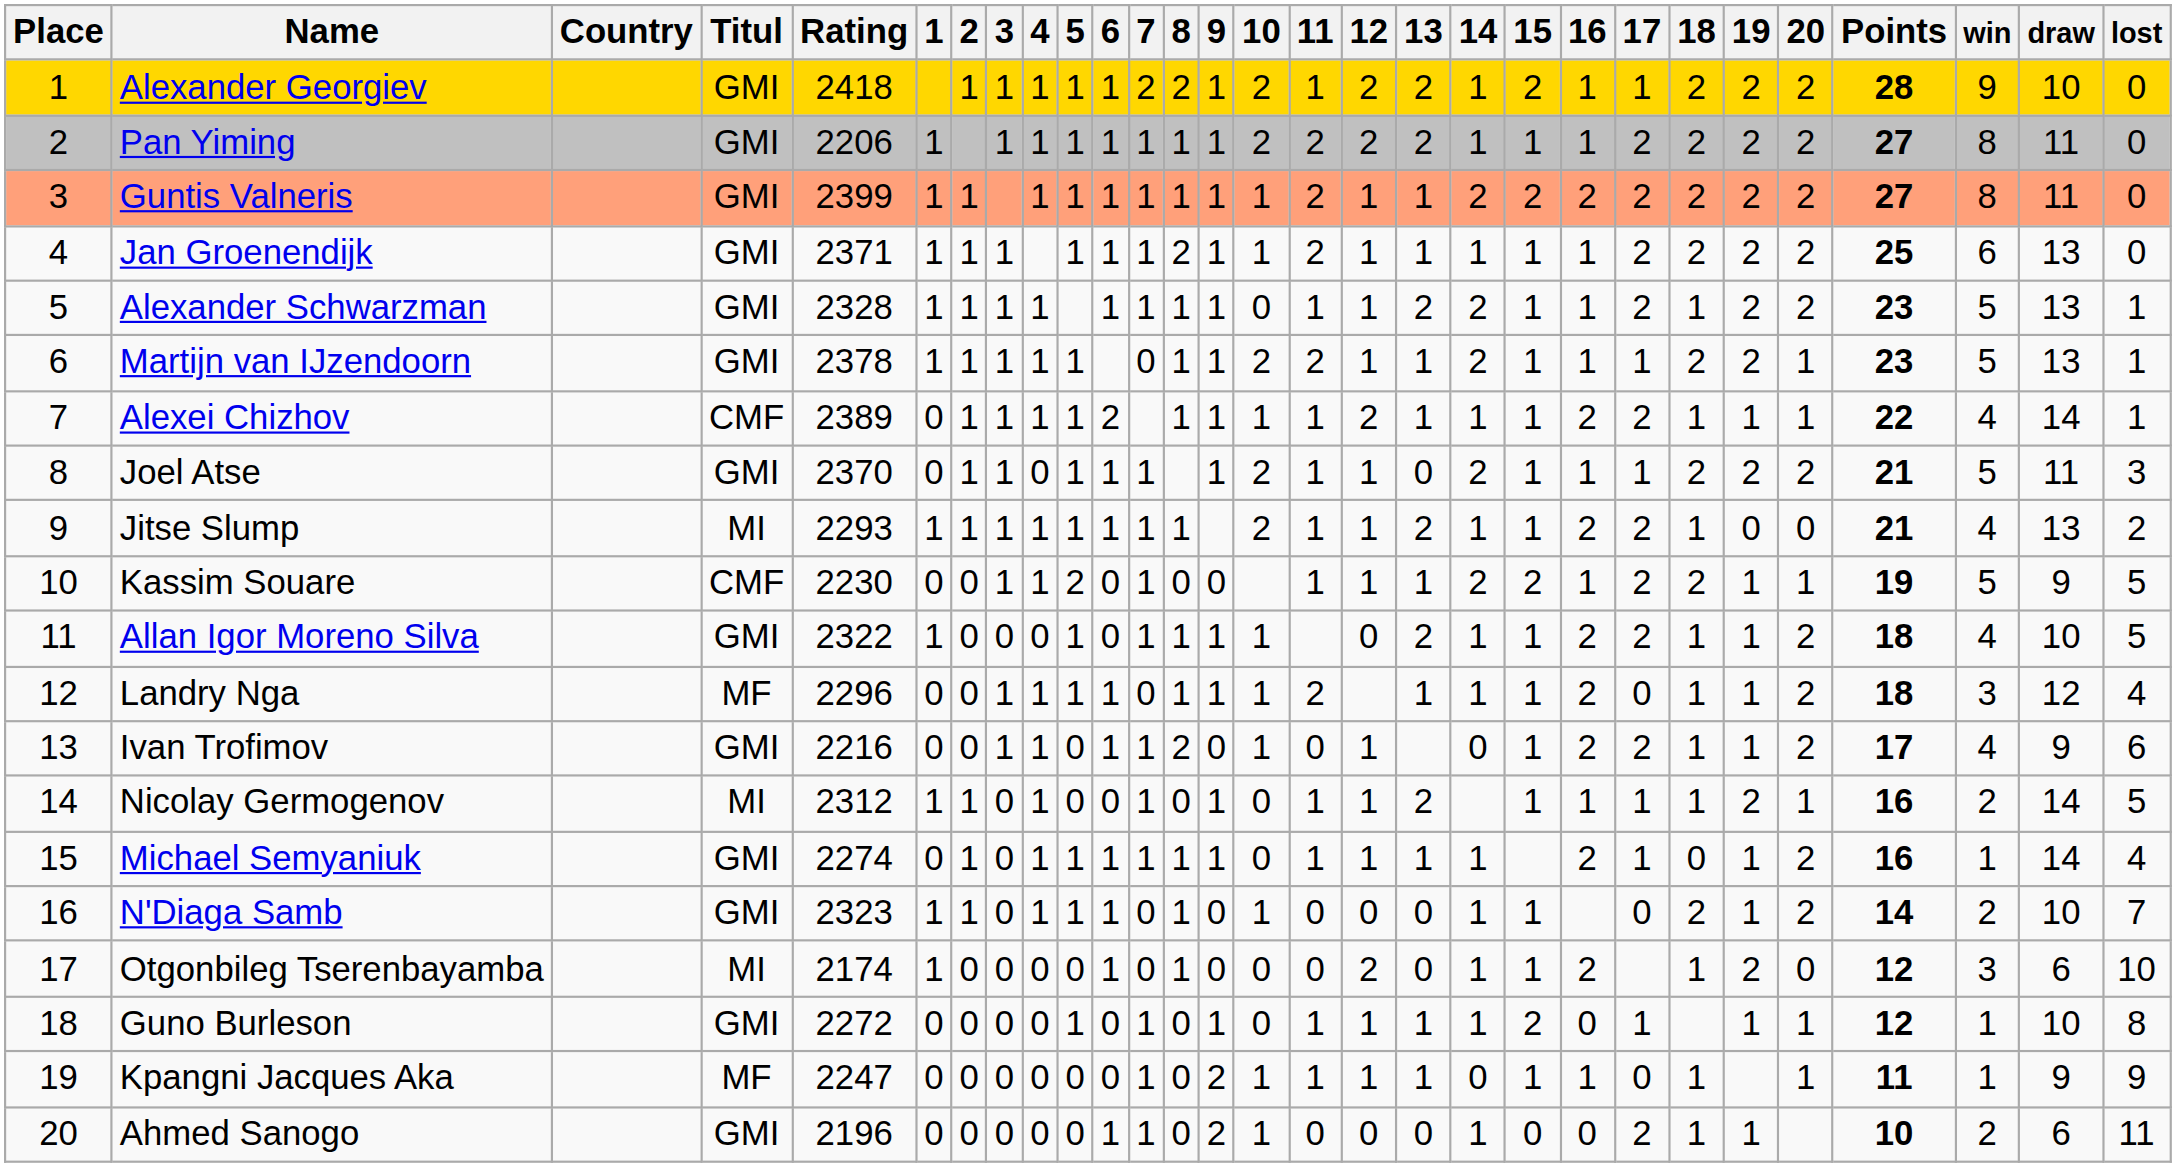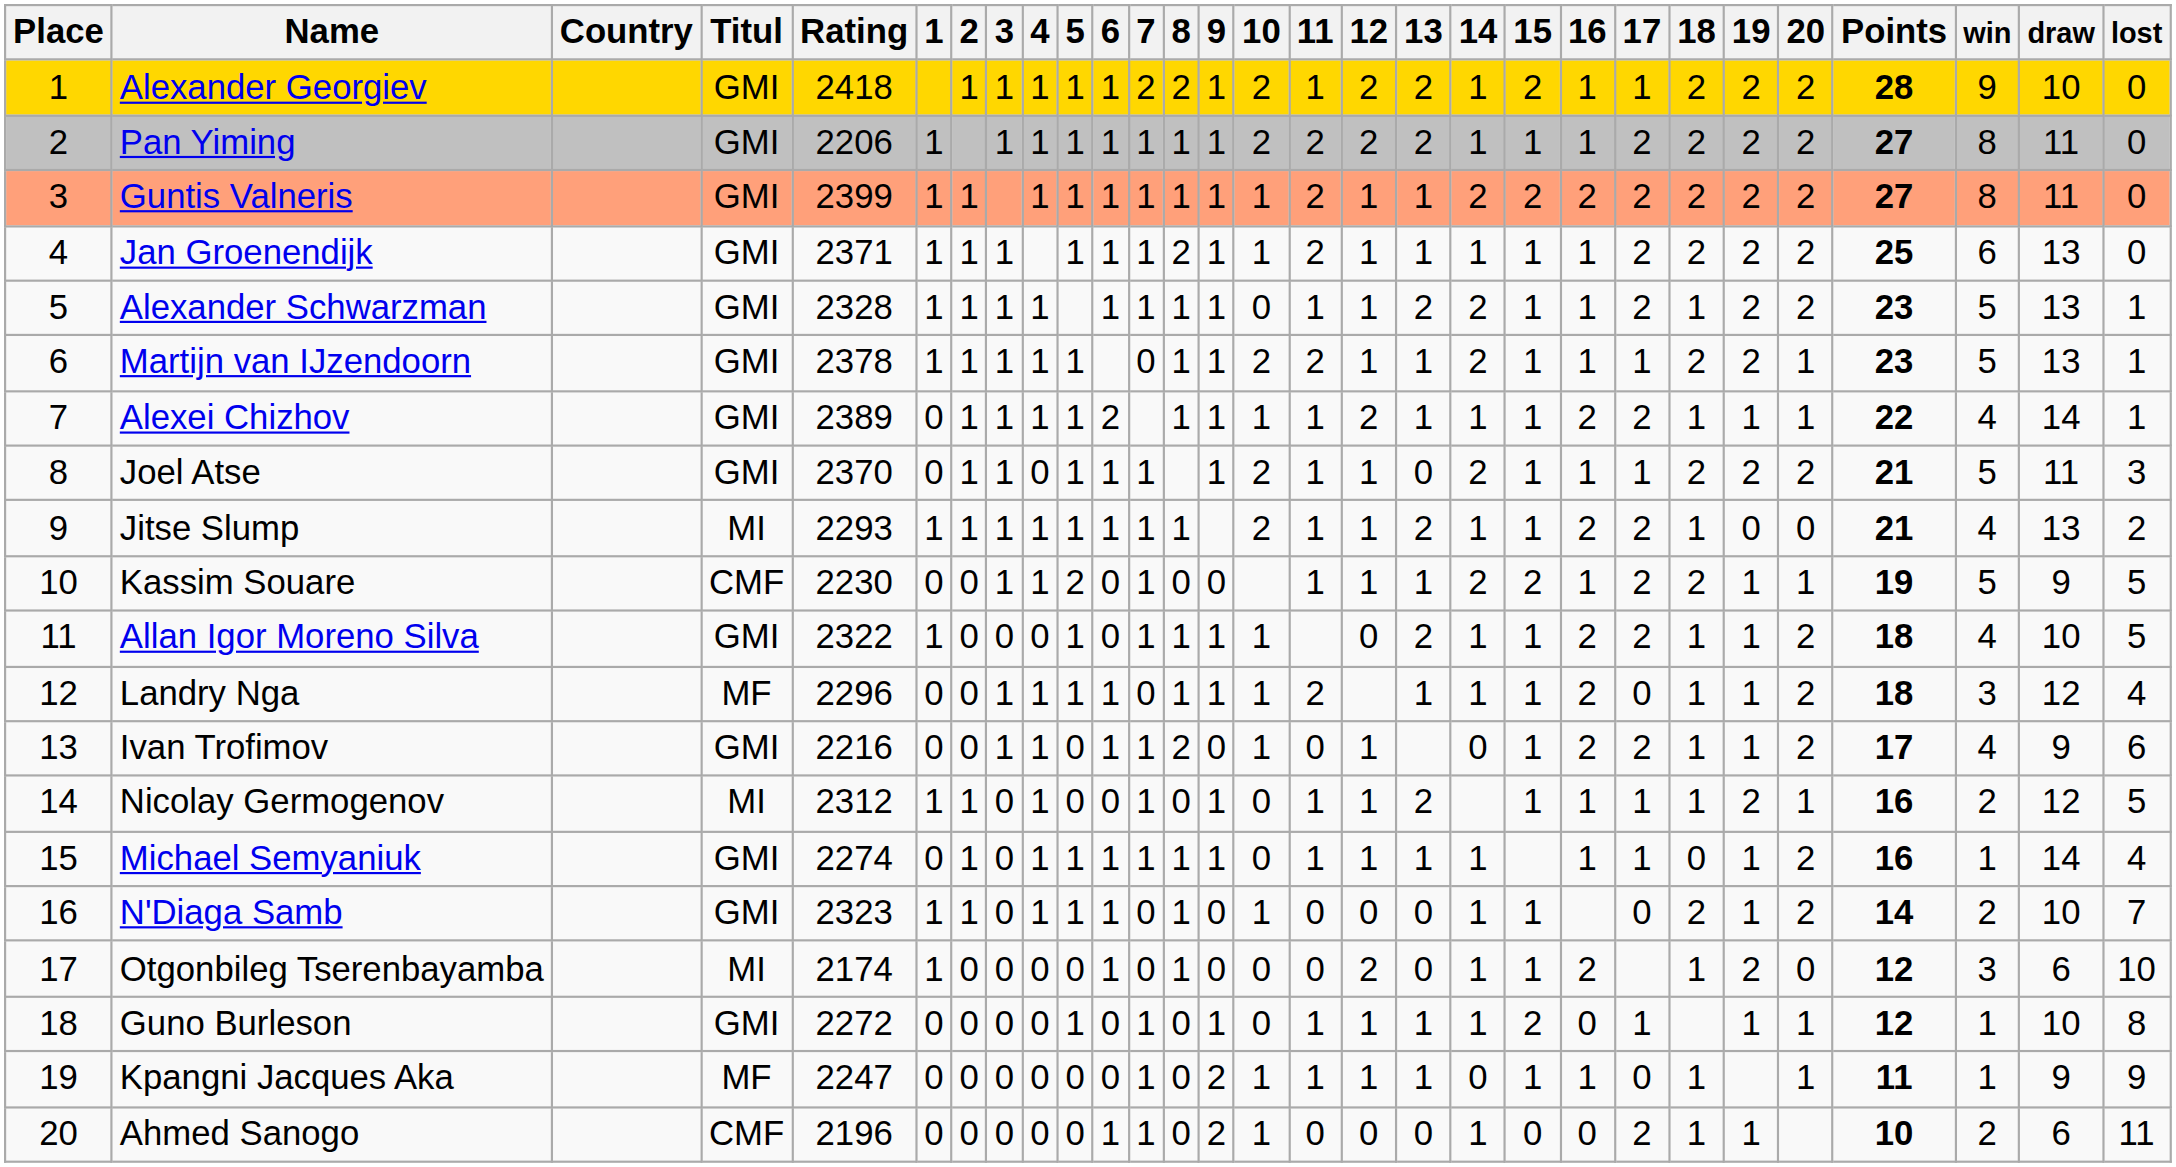 <table class=wikitable style="text-align: center;">
 <tr>
 <th>Place</th>
 <th>Name</th>
 <th>Country</th>
 <th>Titul</th>
 <th>Rating</th>
 <th>1</th>
 <th>2</th>
 <th>3</th>
 <th>4</th>
 <th>5</th>
 <th>6</th>
 <th>7</th>
 <th>8</th>
 <th>9</th>
 <th>10</th>
 <th>11</th>
 <th>12</th>
 <th>13</th>
 <th>14</th>
 <th>15</th>
 <th>16</th>
 <th>17</th>
 <th>18</th>
 <th>19</th>
 <th>20</th>
 <th>Points</th>
 <th><small>win</small></th>
 <th><small>draw</small></th>
 <th><small>lost</small></th>
 </tr>
 <tr bgcolor="gold">
 <td>1</td>
 <td align="left"><a href='#'>Alexander Georgiev</a></td>
 <td align="left"></td>
 <td>GMI</td>
 <td>2418</td>
 <td></td>
 <td>1</td>
 <td>1</td>
 <td>1</td>
 <td>1</td>
 <td>1</td>
 <td>2</td>
 <td>2</td>
 <td>1</td>
 <td>2</td>
 <td>1</td>
 <td>2</td>
 <td>2</td>
 <td>1</td>
 <td>2</td>
 <td>1</td>
 <td>1</td>
 <td>2</td>
 <td>2</td>
 <td>2</td>
 <td><strong>28</strong></td>
 <td>9</td>
 <td>10</td>
 <td>0</td>
 </tr>
 <tr bgcolor="silver">
 <td>2</td>
 <td align="left"><a href='#'>Pan Yiming</a></td>
 <td align="left"></td>
 <td>GMI</td>
 <td>2206</td>
 <td>1</td>
 <td></td>
 <td>1</td>
 <td>1</td>
 <td>1</td>
 <td>1</td>
 <td>1</td>
 <td>1</td>
 <td>1</td>
 <td>2</td>
 <td>2</td>
 <td>2</td>
 <td>2</td>
 <td>1</td>
 <td>1</td>
 <td>1</td>
 <td>2</td>
 <td>2</td>
 <td>2</td>
 <td>2</td>
 <td><strong>27</strong></td>
 <td>8</td>
 <td>11</td>
 <td>0</td>
 </tr>
 <tr bgcolor="lightsalmon">
 <td>3</td>
 <td align="left"><a href='#'>Guntis Valneris</a></td>
 <td align="left"></td>
 <td>GMI</td>
 <td>2399</td>
 <td>1</td>
 <td>1</td>
 <td></td>
 <td>1</td>
 <td>1</td>
 <td>1</td>
 <td>1</td>
 <td>1</td>
 <td>1</td>
 <td>1</td>
 <td>2</td>
 <td>1</td>
 <td>1</td>
 <td>2</td>
 <td>2</td>
 <td>2</td>
 <td>2</td>
 <td>2</td>
 <td>2</td>
 <td>2</td>
 <td><strong>27</strong></td>
 <td>8</td>
 <td>11</td>
 <td>0</td>
 </tr>
 <tr>
 <td>4</td>
 <td align="left"><a href='#'>Jan Groenendijk</a></td>
 <td align="left"></td>
 <td>GMI</td>
 <td>2371</td>
 <td>1</td>
 <td>1</td>
 <td>1</td>
 <td></td>
 <td>1</td>
 <td>1</td>
 <td>1</td>
 <td>2</td>
 <td>1</td>
 <td>1</td>
 <td>2</td>
 <td>1</td>
 <td>1</td>
 <td>1</td>
 <td>1</td>
 <td>1</td>
 <td>2</td>
 <td>2</td>
 <td>2</td>
 <td>2</td>
 <td><strong>25</strong></td>
 <td>6</td>
 <td>13</td>
 <td>0</td>
 </tr>
 <tr>
 <td>5</td>
 <td align="left"><a href='#'>Alexander Schwarzman</a></td>
 <td align="left"></td>
 <td>GMI</td>
 <td>2328</td>
 <td>1</td>
 <td>1</td>
 <td>1</td>
 <td>1</td>
 <td></td>
 <td>1</td>
 <td>1</td>
 <td>1</td>
 <td>1</td>
 <td>0</td>
 <td>1</td>
 <td>1</td>
 <td>2</td>
 <td>2</td>
 <td>1</td>
 <td>1</td>
 <td>2</td>
 <td>1</td>
 <td>2</td>
 <td>2</td>
 <td><strong>23</strong></td>
 <td>5</td>
 <td>13</td>
 <td>1</td>
 </tr>
 <tr>
 <td>6</td>
 <td align="left"><a href='#'>Martijn van IJzendoorn</a></td>
 <td align="left"></td>
 <td>GMI</td>
 <td>2378</td>
 <td>1</td>
 <td>1</td>
 <td>1</td>
 <td>1</td>
 <td>1</td>
 <td></td>
 <td>0</td>
 <td>1</td>
 <td>1</td>
 <td>2</td>
 <td>2</td>
 <td>1</td>
 <td>1</td>
 <td>2</td>
 <td>1</td>
 <td>1</td>
 <td>1</td>
 <td>2</td>
 <td>2</td>
 <td>1</td>
 <td><strong>23</strong></td>
 <td>5</td>
 <td>13</td>
 <td>1</td>
 </tr>
 <tr>
 <td>7</td>
 <td align="left"><a href='#'>Alexei Chizhov</a></td>
 <td align="left"></td>
-<td>CMF</td>
+<td>GMI</td>
 <td>2389</td>
 <td>0</td>
 <td>1</td>
 <td>1</td>
 <td>1</td>
 <td>1</td>
 <td>2</td>
 <td></td>
 <td>1</td>
 <td>1</td>
 <td>1</td>
 <td>1</td>
 <td>2</td>
 <td>1</td>
 <td>1</td>
 <td>1</td>
 <td>2</td>
 <td>2</td>
 <td>1</td>
 <td>1</td>
 <td>1</td>
 <td><strong>22</strong></td>
 <td>4</td>
 <td>14</td>
 <td>1</td>
 </tr>
 <tr>
 <td>8</td>
 <td align="left">Joel Atse</td>
 <td align="left"></td>
 <td>GMI</td>
 <td>2370</td>
 <td>0</td>
 <td>1</td>
 <td>1</td>
 <td>0</td>
 <td>1</td>
 <td>1</td>
 <td>1</td>
 <td></td>
 <td>1</td>
 <td>2</td>
 <td>1</td>
 <td>1</td>
 <td>0</td>
 <td>2</td>
 <td>1</td>
 <td>1</td>
 <td>1</td>
 <td>2</td>
 <td>2</td>
 <td>2</td>
 <td><strong>21</strong></td>
 <td>5</td>
 <td>11</td>
 <td>3</td>
 </tr>
 <tr>
 <td>9</td>
 <td align="left">Jitse Slump</td>
 <td align="left"></td>
 <td>MI</td>
 <td>2293</td>
 <td>1</td>
 <td>1</td>
 <td>1</td>
 <td>1</td>
 <td>1</td>
 <td>1</td>
 <td>1</td>
 <td>1</td>
 <td></td>
 <td>2</td>
 <td>1</td>
 <td>1</td>
 <td>2</td>
 <td>1</td>
 <td>1</td>
 <td>2</td>
 <td>2</td>
 <td>1</td>
 <td>0</td>
 <td>0</td>
 <td><strong>21</strong></td>
 <td>4</td>
 <td>13</td>
 <td>2</td>
 </tr>
 <tr>
 <td>10</td>
 <td align="left">Kassim Souare</td>
 <td align="left"></td>
 <td>CMF</td>
 <td>2230</td>
 <td>0</td>
 <td>0</td>
 <td>1</td>
 <td>1</td>
 <td>2</td>
 <td>0</td>
 <td>1</td>
 <td>0</td>
 <td>0</td>
 <td></td>
 <td>1</td>
 <td>1</td>
 <td>1</td>
 <td>2</td>
 <td>2</td>
 <td>1</td>
 <td>2</td>
 <td>2</td>
 <td>1</td>
 <td>1</td>
 <td><strong>19</strong></td>
 <td>5</td>
 <td>9</td>
 <td>5</td>
 </tr>
 <tr>
 <td>11</td>
 <td align="left"><a href='#'>Allan Igor Moreno Silva</a></td>
 <td align="left"></td>
 <td>GMI</td>
 <td>2322</td>
 <td>1</td>
 <td>0</td>
 <td>0</td>
 <td>0</td>
 <td>1</td>
 <td>0</td>
 <td>1</td>
 <td>1</td>
 <td>1</td>
 <td>1</td>
 <td></td>
 <td>0</td>
 <td>2</td>
 <td>1</td>
 <td>1</td>
 <td>2</td>
 <td>2</td>
 <td>1</td>
 <td>1</td>
 <td>2</td>
 <td><strong>18</strong></td>
 <td>4</td>
 <td>10</td>
 <td>5</td>
 </tr>
 <tr>
 <td>12</td>
 <td align="left">Landry Nga</td>
 <td align="left"></td>
 <td>MF</td>
 <td>2296</td>
 <td>0</td>
 <td>0</td>
 <td>1</td>
 <td>1</td>
 <td>1</td>
 <td>1</td>
 <td>0</td>
 <td>1</td>
 <td>1</td>
 <td>1</td>
 <td>2</td>
 <td></td>
 <td>1</td>
 <td>1</td>
 <td>1</td>
 <td>2</td>
 <td>0</td>
 <td>1</td>
 <td>1</td>
 <td>2</td>
 <td><strong>18</strong></td>
 <td>3</td>
 <td>12</td>
 <td>4</td>
 </tr>
 <tr>
 <td>13</td>
 <td align="left">Ivan Trofimov</td>
 <td align="left"></td>
 <td>GMI</td>
 <td>2216</td>
 <td>0</td>
 <td>0</td>
 <td>1</td>
 <td>1</td>
 <td>0</td>
 <td>1</td>
 <td>1</td>
 <td>2</td>
 <td>0</td>
 <td>1</td>
 <td>0</td>
 <td>1</td>
 <td></td>
 <td>0</td>
 <td>1</td>
 <td>2</td>
 <td>2</td>
 <td>1</td>
 <td>1</td>
 <td>2</td>
 <td><strong>17</strong></td>
 <td>4</td>
 <td>9</td>
 <td>6</td>
 </tr>
 <tr>
 <td>14</td>
 <td align="left">Nicolay Germogenov</td>
 <td align="left"></td>
 <td>MI</td>
 <td>2312</td>
 <td>1</td>
 <td>1</td>
 <td>0</td>
 <td>1</td>
 <td>0</td>
 <td>0</td>
 <td>1</td>
 <td>0</td>
 <td>1</td>
 <td>0</td>
 <td>1</td>
 <td>1</td>
 <td>2</td>
 <td></td>
 <td>1</td>
 <td>1</td>
 <td>1</td>
 <td>1</td>
 <td>2</td>
 <td>1</td>
 <td><strong>16</strong></td>
 <td>2</td>
-<td>14</td>
+<td>12</td>
 <td>5</td>
 </tr>
 <tr>
 <td>15</td>
 <td align="left"><a href='#'>Michael Semyaniuk</a></td>
 <td align="left"></td>
 <td>GMI</td>
 <td>2274</td>
 <td>0</td>
 <td>1</td>
 <td>0</td>
 <td>1</td>
 <td>1</td>
 <td>1</td>
 <td>1</td>
 <td>1</td>
 <td>1</td>
 <td>0</td>
 <td>1</td>
 <td>1</td>
 <td>1</td>
 <td>1</td>
 <td></td>
-<td>2</td>
+<td>1</td>
 <td>1</td>
 <td>0</td>
 <td>1</td>
 <td>2</td>
 <td><strong>16</strong></td>
 <td>1</td>
 <td>14</td>
 <td>4</td>
 </tr>
 <tr>
 <td>16</td>
 <td align="left"><a href='#'>N'Diaga Samb</a></td>
 <td align="left"></td>
 <td>GMI</td>
 <td>2323</td>
 <td>1</td>
 <td>1</td>
 <td>0</td>
 <td>1</td>
 <td>1</td>
 <td>1</td>
 <td>0</td>
 <td>1</td>
 <td>0</td>
 <td>1</td>
 <td>0</td>
 <td>0</td>
 <td>0</td>
 <td>1</td>
 <td>1</td>
 <td></td>
 <td>0</td>
 <td>2</td>
 <td>1</td>
 <td>2</td>
 <td><strong>14</strong></td>
 <td>2</td>
 <td>10</td>
 <td>7</td>
 </tr>
 <tr>
 <td>17</td>
 <td align="left">Otgonbileg Tserenbayamba</td>
 <td align="left"></td>
 <td>MI</td>
 <td>2174</td>
 <td>1</td>
 <td>0</td>
 <td>0</td>
 <td>0</td>
 <td>0</td>
 <td>1</td>
 <td>0</td>
 <td>1</td>
 <td>0</td>
 <td>0</td>
 <td>0</td>
 <td>2</td>
 <td>0</td>
 <td>1</td>
 <td>1</td>
 <td>2</td>
 <td></td>
 <td>1</td>
 <td>2</td>
 <td>0</td>
 <td><strong>12</strong></td>
 <td>3</td>
 <td>6</td>
 <td>10</td>
 </tr>
 <tr>
 <td>18</td>
 <td align="left">Guno Burleson</td>
 <td align="left"></td>
 <td>GMI</td>
 <td>2272</td>
 <td>0</td>
 <td>0</td>
 <td>0</td>
 <td>0</td>
 <td>1</td>
 <td>0</td>
 <td>1</td>
 <td>0</td>
 <td>1</td>
 <td>0</td>
 <td>1</td>
 <td>1</td>
 <td>1</td>
 <td>1</td>
 <td>2</td>
 <td>0</td>
 <td>1</td>
 <td></td>
 <td>1</td>
 <td>1</td>
 <td><strong>12</strong></td>
 <td>1</td>
 <td>10</td>
 <td>8</td>
 </tr>
 <tr>
 <td>19</td>
 <td align="left">Kpangni Jacques Aka</td>
 <td align="left"></td>
 <td>MF</td>
 <td>2247</td>
 <td>0</td>
 <td>0</td>
 <td>0</td>
 <td>0</td>
 <td>0</td>
 <td>0</td>
 <td>1</td>
 <td>0</td>
 <td>2</td>
 <td>1</td>
 <td>1</td>
 <td>1</td>
 <td>1</td>
 <td>0</td>
 <td>1</td>
 <td>1</td>
 <td>0</td>
 <td>1</td>
 <td></td>
 <td>1</td>
 <td><strong>11</strong></td>
 <td>1</td>
 <td>9</td>
 <td>9</td>
 </tr>
 <tr>
 <td>20</td>
 <td align="left">Ahmed Sanogo</td>
 <td align="left"></td>
-<td>GMI</td>
+<td>CMF</td>
 <td>2196</td>
 <td>0</td>
 <td>0</td>
 <td>0</td>
 <td>0</td>
 <td>0</td>
 <td>1</td>
 <td>1</td>
 <td>0</td>
 <td>2</td>
 <td>1</td>
 <td>0</td>
 <td>0</td>
 <td>0</td>
 <td>1</td>
 <td>0</td>
 <td>0</td>
 <td>2</td>
 <td>1</td>
 <td>1</td>
 <td></td>
 <td><strong>10</strong></td>
 <td>2</td>
 <td>6</td>
 <td>11</td>
 </tr>
 </table>
